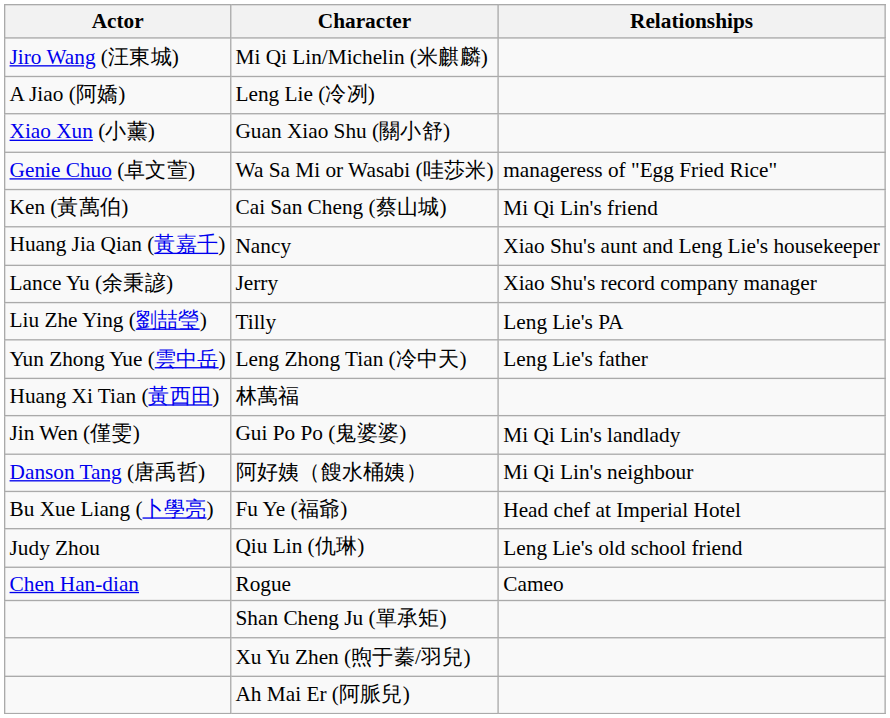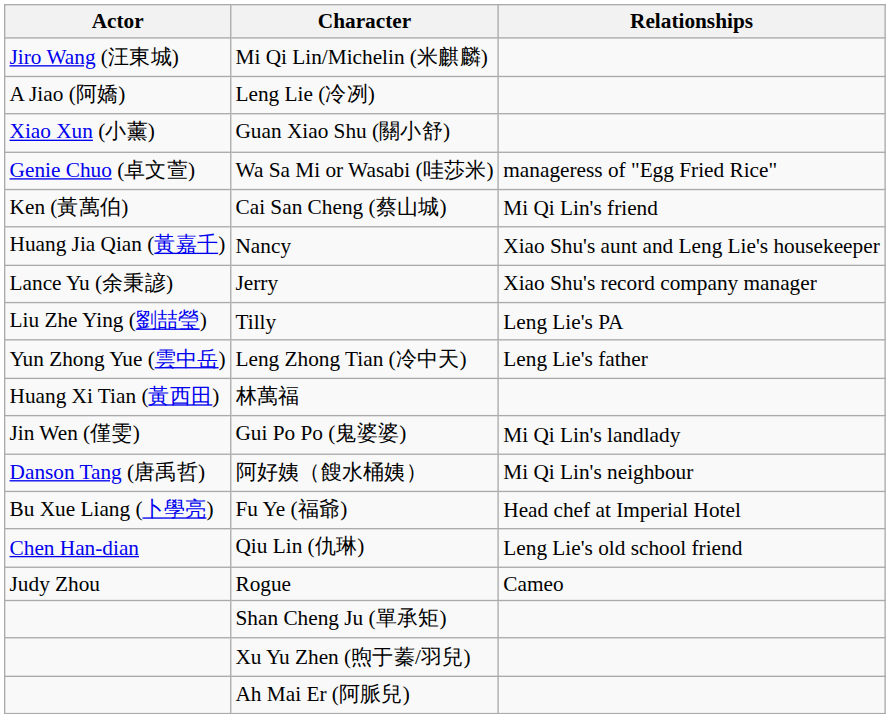 <table class="wikitable">
 <tr>
 <th>Actor</th>
 <th>Character</th>
 <th>Relationships</th>
 </tr>
 <tr>
 <td><a href='#'>Jiro Wang</a> (汪東城)</td>
 <td>Mi Qi Lin/Michelin (米麒麟)</td>
 <td></td>
 </tr>
 <tr>
 <td>A Jiao (阿嬌)</td>
 <td>Leng Lie (冷冽)</td>
 <td></td>
 </tr>
 <tr>
 <td><a href='#'>Xiao Xun</a> (小薰)</td>
 <td>Guan Xiao Shu (關小舒)</td>
 <td></td>
 </tr>
 <tr>
 <td><a href='#'>Genie Chuo</a> (卓文萱)</td>
 <td>Wa Sa Mi or Wasabi (哇莎米)</td>
 <td>manageress of "Egg Fried Rice"</td>
 </tr>
 <tr>
 <td>Ken (黃萬伯)</td>
 <td>Cai San Cheng (蔡山城)</td>
 <td>Mi Qi Lin's friend</td>
 </tr>
 <tr>
 <td>Huang Jia Qian (<a href='#'>黃嘉千</a>)</td>
 <td>Nancy</td>
 <td>Xiao Shu's aunt and Leng Lie's housekeeper</td>
 </tr>
 <tr>
 <td>Lance Yu (余秉諺)</td>
 <td>Jerry</td>
 <td>Xiao Shu's record company manager</td>
 </tr>
 <tr>
 <td>Liu Zhe Ying (<a href='#'>劉喆瑩</a>)</td>
 <td>Tilly</td>
 <td>Leng Lie's PA</td>
 </tr>
 <tr>
 <td>Yun Zhong Yue (<a href='#'>雲中岳</a>)</td>
 <td>Leng Zhong Tian (冷中天)</td>
 <td>Leng Lie's father</td>
 </tr>
 <tr>
 <td>Huang Xi Tian (<a href='#'>黃西田</a>)</td>
 <td>林萬福</td>
 <td></td>
 </tr>
 <tr>
 <td>Jin Wen (僅雯)</td>
 <td>Gui Po Po (鬼婆婆)</td>
 <td>Mi Qi Lin's landlady</td>
 </tr>
 <tr>
 <td><a href='#'>Danson Tang</a> (唐禹哲)</td>
 <td>阿好姨（餿水桶姨）</td>
 <td>Mi Qi Lin's neighbour</td>
 </tr>
 <tr>
 <td>Bu Xue Liang (<a href='#'>卜學亮</a>)</td>
 <td>Fu Ye (福爺)</td>
 <td>Head chef at Imperial Hotel</td>
 </tr>
 <tr>
-<td>Judy Zhou</td>
+<td><a href='#'>Chen Han-dian</a></td>
 <td>Qiu Lin (仇琳)</td>
 <td>Leng Lie's old school friend</td>
 </tr>
 <tr>
-<td><a href='#'>Chen Han-dian</a></td>
+<td>Judy Zhou</td>
 <td>Rogue</td>
 <td>Cameo</td>
 </tr>
 <tr>
 <td></td>
 <td>Shan Cheng Ju (單承矩)</td>
 <td></td>
 </tr>
 <tr>
 <td></td>
 <td>Xu Yu Zhen (煦于蓁/羽兒)</td>
 <td></td>
 </tr>
 <tr>
 <td></td>
 <td>Ah Mai Er (阿脈兒)</td>
 <td></td>
 </tr>
 </table>
